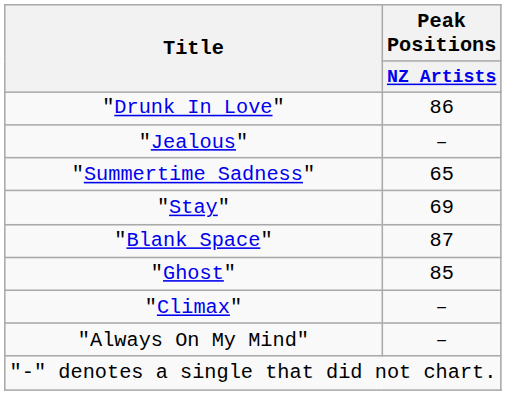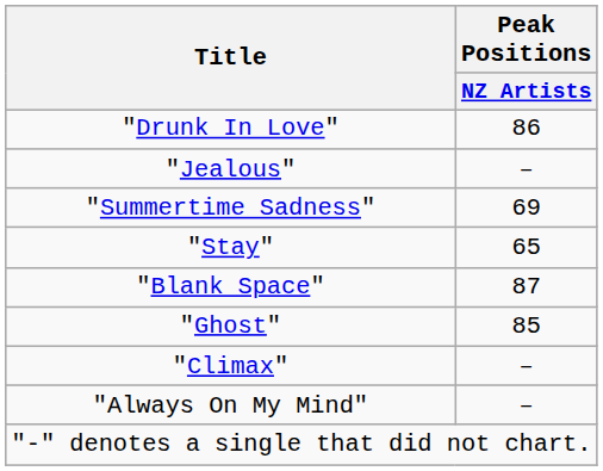 <table class="wikitable plainrowheaders" style="text-align:center;">
 <tr>
 <th scope="col" rowspan="2">Title</th>
 <th scope="col">Peak Positions</th>
 </tr>
 <tr>
 <th scope="col" style="width:3em;font-size:90%;"><a href='#'>NZ Artists</a><br></th>
 </tr>
 <tr>
 <td>"<a href='#'>Drunk In Love</a>"</td>
 <td>86</td>
 </tr>
 <tr>
 <td>"<a href='#'>Jealous</a>"</td>
 <td>–</td>
 </tr>
 <tr>
 <td>"<a href='#'>Summertime Sadness</a>"</td>
-<td>65</td>
+<td>69</td>
 </tr>
 <tr>
 <td>"<a href='#'>Stay</a>"</td>
-<td>69</td>
+<td>65</td>
 </tr>
 <tr>
 <td>"<a href='#'>Blank Space</a>"</td>
 <td>87</td>
 </tr>
 <tr>
 <td>"<a href='#'>Ghost</a>"</td>
 <td>85</td>
 </tr>
 <tr>
 <td>"<a href='#'>Climax</a>"</td>
 <td>–</td>
 </tr>
 <tr>
 <td>"Always On My Mind"</td>
 <td>–</td>
 </tr>
 <tr>
 <td colspan="6"  style="text-align:center;">"-" denotes a single that did not chart.</td>
 </tr>
 </table>
